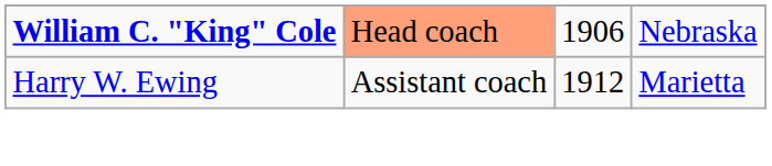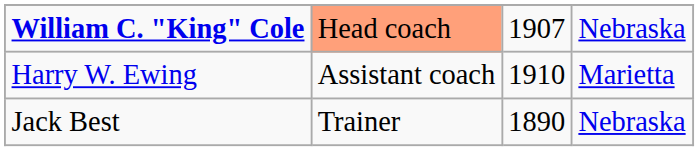 <table class="wikitable" style="font-size: 95%">
 <tr>
 </tr>
 <tr>
 <td><strong><a href='#'>William C. "King" Cole</a></strong></td>
 <td style="background: lightsalmon;">Head coach</td>
-<td>1906</td>
+<td>1907</td>
 <td><a href='#'>Nebraska</a></td>
 </tr>
 <tr>
 <td><a href='#'>Harry W. Ewing</a></td>
 <td>Assistant coach</td>
-<td>1912</td>
+<td>1910</td>
 <td><a href='#'>Marietta</a></td>
 </tr>
+<tr>
+<td>Jack Best</td>
+<td>Trainer</td>
+<td>1890</td>
+<td><a href='#'>Nebraska</a></td>
+</tr>
 </table>
